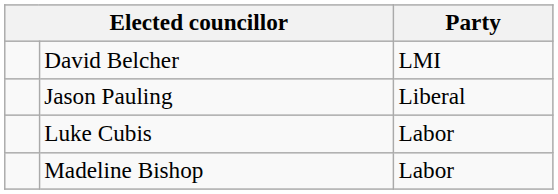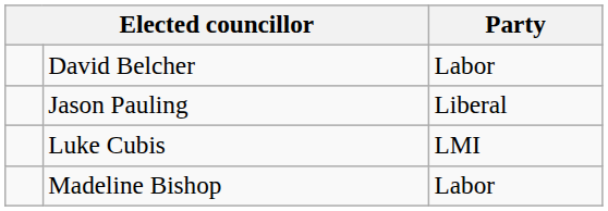 <table class="wikitable" style="float:right;clear:right;width:30%">
 <tr>
 <th colspan="2">Elected councillor</th>
 <th>Party</th>
 </tr>
 <tr>
 <td> </td>
 <td>David Belcher</td>
-<td>LMI</td>
+<td>Labor</td>
 </tr>
 <tr>
 <td> </td>
 <td>Jason Pauling</td>
 <td>Liberal</td>
 </tr>
 <tr>
 <td> </td>
 <td>Luke Cubis</td>
-<td>Labor</td>
+<td>LMI</td>
 </tr>
 <tr>
 <td> </td>
 <td>Madeline Bishop</td>
 <td>Labor</td>
 </tr>
 </table>
